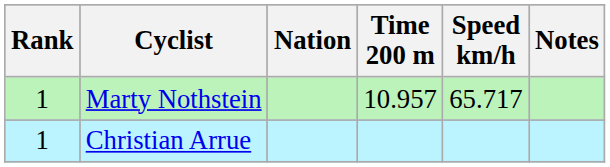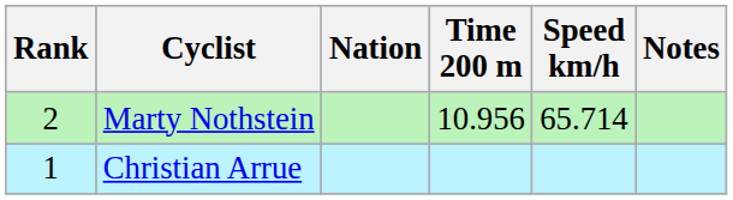 <table class="wikitable sortable" style="text-align:center">
 <tr>
 <th>Rank</th>
 <th>Cyclist</th>
 <th>Nation</th>
 <th>Time<br>200 m</th>
 <th>Speed<br>km/h</th>
 <th>Notes</th>
 </tr>
 <tr bgcolor=bbf3bb>
-<td>1</td>
+<td>2</td>
 <td align=left><a href='#'>Marty Nothstein</a></td>
 <td align=left></td>
-<td>10.957</td>
-<td>65.717</td>
+<td>10.956</td>
+<td>65.714</td>
 <td></td>
 </tr>
 <tr bgcolor=bbf3ff>
 <td>1</td>
 <td align=left><a href='#'>Christian Arrue</a></td>
 <td align=left></td>
 <td></td>
 <td></td>
 <td></td>
 </tr>
 </table>
